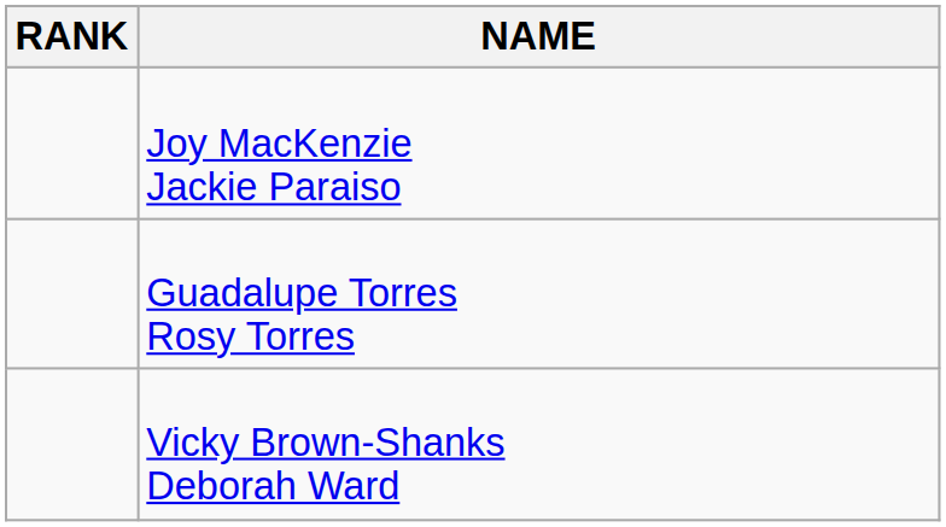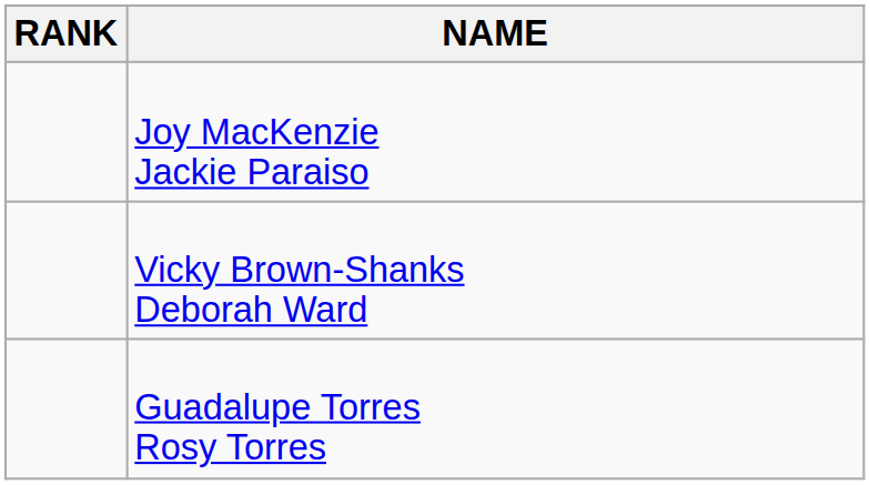 <table class="wikitable">
 <tr>
 <th>RANK</th>
 <th style="width: 20em">NAME</th>
 </tr>
 <tr>
 <td align="center"></td>
 <td><strong></strong><br><a href='#'>Joy MacKenzie</a><br><a href='#'>Jackie Paraiso</a></td>
 </tr>
 <tr>
 <td align="center"></td>
-<td><strong></strong><br><a href='#'>Guadalupe Torres</a><br><a href='#'>Rosy Torres</a></td>
+<td><strong></strong><br><a href='#'>Vicky Brown-Shanks</a><br><a href='#'>Deborah Ward</a></td>
 </tr>
 <tr>
 <td align="center"></td>
-<td><strong></strong><br><a href='#'>Vicky Brown-Shanks</a><br><a href='#'>Deborah Ward</a></td>
+<td><strong></strong><br><a href='#'>Guadalupe Torres</a><br><a href='#'>Rosy Torres</a></td>
 </tr>
 </table>
